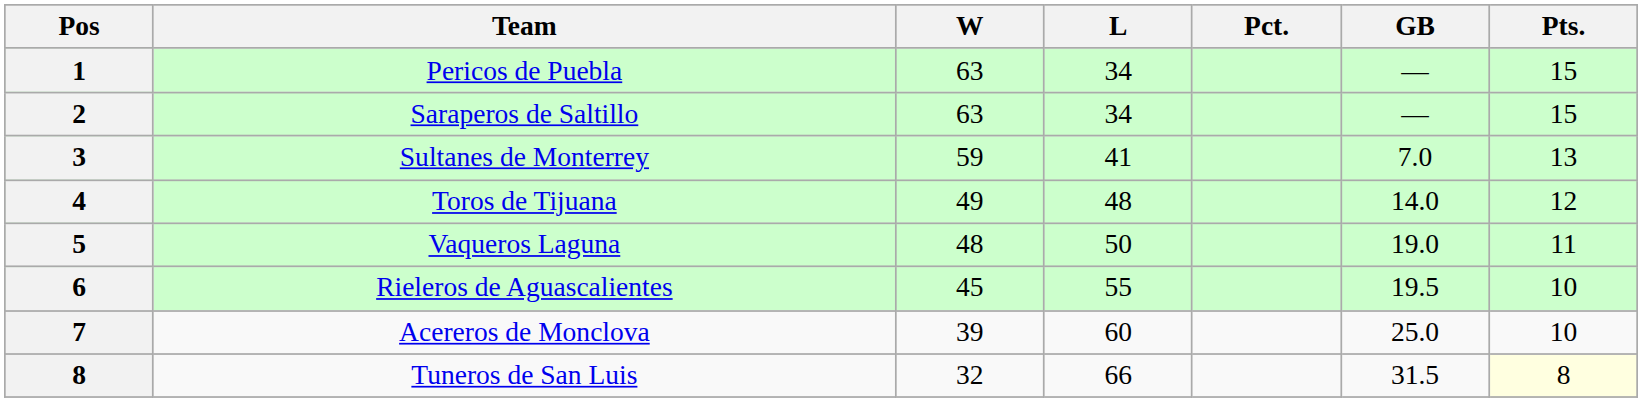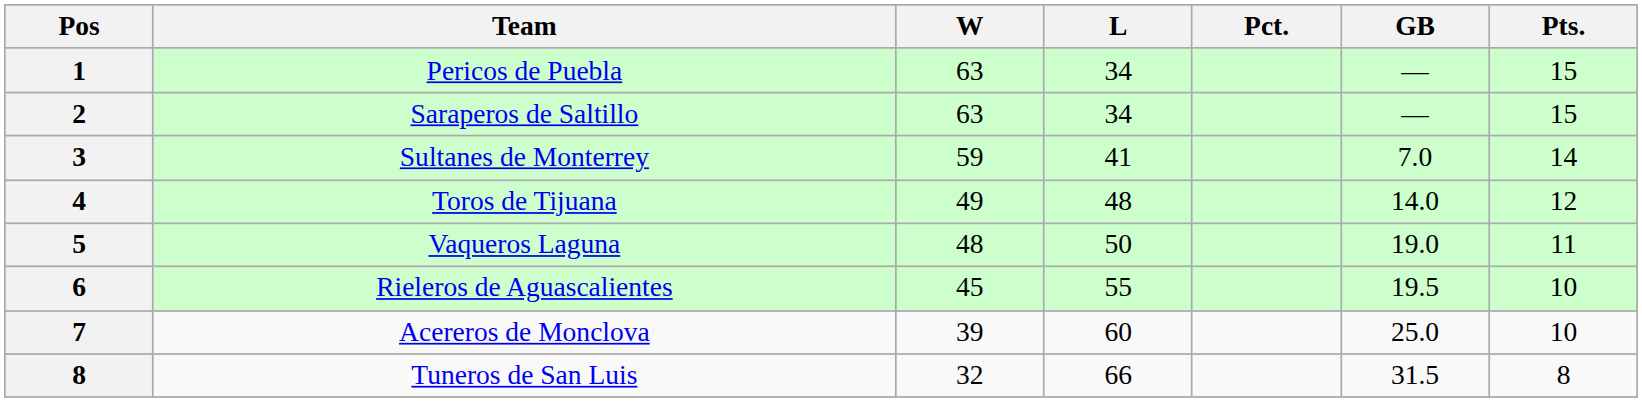 <table class="wikitable plainrowheaders" width="60%" style="text-align:center;">
 <tr>
 <th scope="col" width="5%">Pos</th>
 <th scope="col" width="25%">Team</th>
 <th scope="col" width="5%">W</th>
 <th scope="col" width="5%">L</th>
 <th scope="col" width="5%">Pct.</th>
 <th scope="col" width="5%">GB</th>
 <th scope="col" width="5%">Pts.</th>
 </tr>
 <tr style="background-color:#ccffcc;">
 <th>1</th>
 <td><a href='#'>Pericos de Puebla</a></td>
 <td>63</td>
 <td>34</td>
 <td></td>
 <td>—</td>
 <td>15</td>
 </tr>
 <tr style="background-color:#ccffcc;">
 <th>2</th>
 <td><a href='#'>Saraperos de Saltillo</a></td>
 <td>63</td>
 <td>34</td>
 <td></td>
 <td>—</td>
 <td>15</td>
 </tr>
 <tr style="background-color:#ccffcc;">
 <th>3</th>
 <td><a href='#'>Sultanes de Monterrey</a></td>
 <td>59</td>
 <td>41</td>
 <td></td>
 <td>7.0</td>
-<td>13</td>
+<td>14</td>
 </tr>
 <tr style="background-color:#ccffcc;">
 <th>4</th>
 <td><a href='#'>Toros de Tijuana</a></td>
 <td>49</td>
 <td>48</td>
 <td></td>
 <td>14.0</td>
 <td>12</td>
 </tr>
 <tr style="background-color:#ccffcc;">
 <th>5</th>
 <td><a href='#'>Vaqueros Laguna</a></td>
 <td>48</td>
 <td>50</td>
 <td></td>
 <td>19.0</td>
 <td>11</td>
 </tr>
 <tr style="background-color:#ccffcc;">
 <th>6</th>
 <td><a href='#'>Rieleros de Aguascalientes</a></td>
 <td>45</td>
 <td>55</td>
 <td></td>
 <td>19.5</td>
 <td>10</td>
 </tr>
 <tr>
 <th>7</th>
 <td><a href='#'>Acereros de Monclova</a></td>
 <td>39</td>
 <td>60</td>
 <td></td>
 <td>25.0</td>
 <td>10</td>
 </tr>
 <tr>
 <th>8</th>
 <td><a href='#'>Tuneros de San Luis</a></td>
 <td>32</td>
 <td>66</td>
 <td></td>
 <td>31.5</td>
-<td style="background: lightyellow;">8</td>
+<td>8</td>
 </tr>
 </table>
